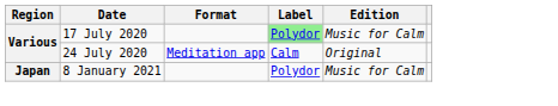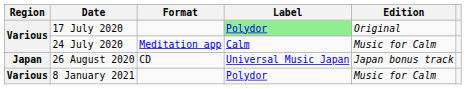 <table class="wikitable plainrowheaders">
 <tr>
 <th scope="col">Region</th>
 <th scope="col">Date</th>
 <th scope="col">Format</th>
 <th scope="col">Label</th>
 <th scope="col">Edition</th>
 <th scope="col"></th>
 </tr>
 <tr>
 <th rowspan="2" scope="row">Various</th>
 <td>17 July 2020</td>
 <td></td>
 <td style="background: lightgreen;"><a href='#'>Polydor</a></td>
-<td><em>Music for Calm</em></td>
+<td><em>Original</em></td>
 <td style="text-align:center;"></td>
 </tr>
 <tr>
 <td>24 July 2020</td>
 <td><a href='#'>Meditation app</a></td>
 <td><a href='#'>Calm</a></td>
-<td><em>Original</em></td>
+<td><em>Music for Calm</em></td>
 <td></td>
 </tr>
 <tr>
 <th scope="row">Japan</th>
+<td>26 August 2020</td>
+<td>CD</td>
+<td><a href='#'>Universal Music Japan</a></td>
+<td><em>Japan bonus track</em></td>
+<td></td>
+</tr>
+<tr>
+<th scope="row">Various</th>
 <td>8 January 2021</td>
 <td></td>
 <td><a href='#'>Polydor</a></td>
 <td><em>Music for Calm</em></td>
 <td></td>
 </tr>
 </table>
